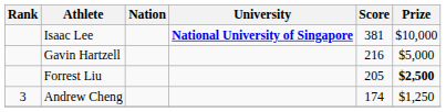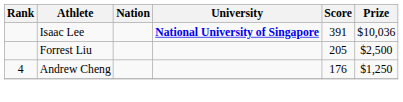 <table class="wikitable sortable" style="text-align:center">
 <tr>
 <th>Rank</th>
 <th>Athlete</th>
 <th>Nation</th>
 <th>University</th>
 <th>Score</th>
 <th>Prize</th>
 </tr>
 <tr>
 <td></td>
 <td align=left>Isaac Lee</td>
 <td align=left></td>
 <td><strong><a href='#'>National University of Singapore</a></strong></td>
-<td>381</td>
-<td>$10,000</td>
-</tr>
-<tr>
-<td></td>
-<td align=left>Gavin Hartzell</td>
-<td align=left></td>
-<td></td>
-<td>216</td>
-<td>$5,000</td>
+<td>391</td>
+<td>$10,036</td>
 </tr>
 <tr>
 <td></td>
 <td align=left>Forrest Liu</td>
 <td align=left></td>
 <td></td>
 <td>205</td>
-<td><strong>$2,500</strong></td>
+<td>$2,500</td>
 </tr>
 <tr>
-<td>3</td>
+<td>4</td>
 <td align=left>Andrew Cheng</td>
 <td align=left></td>
 <td></td>
-<td>174</td>
+<td>176</td>
 <td>$1,250</td>
 </tr>
 <tr>
 </tr>
 </table>
